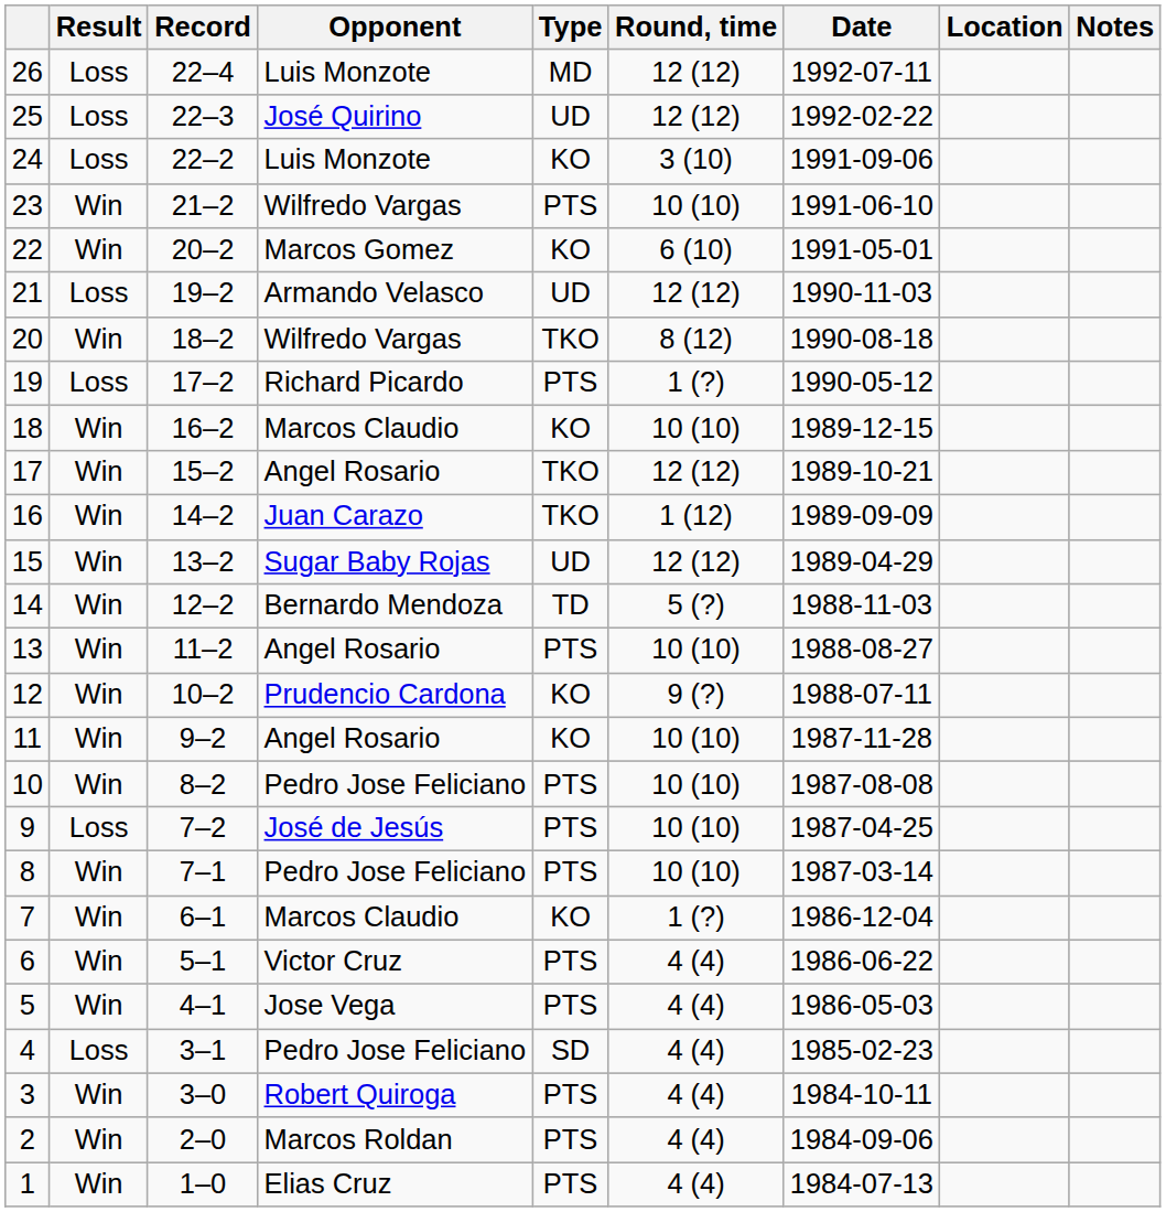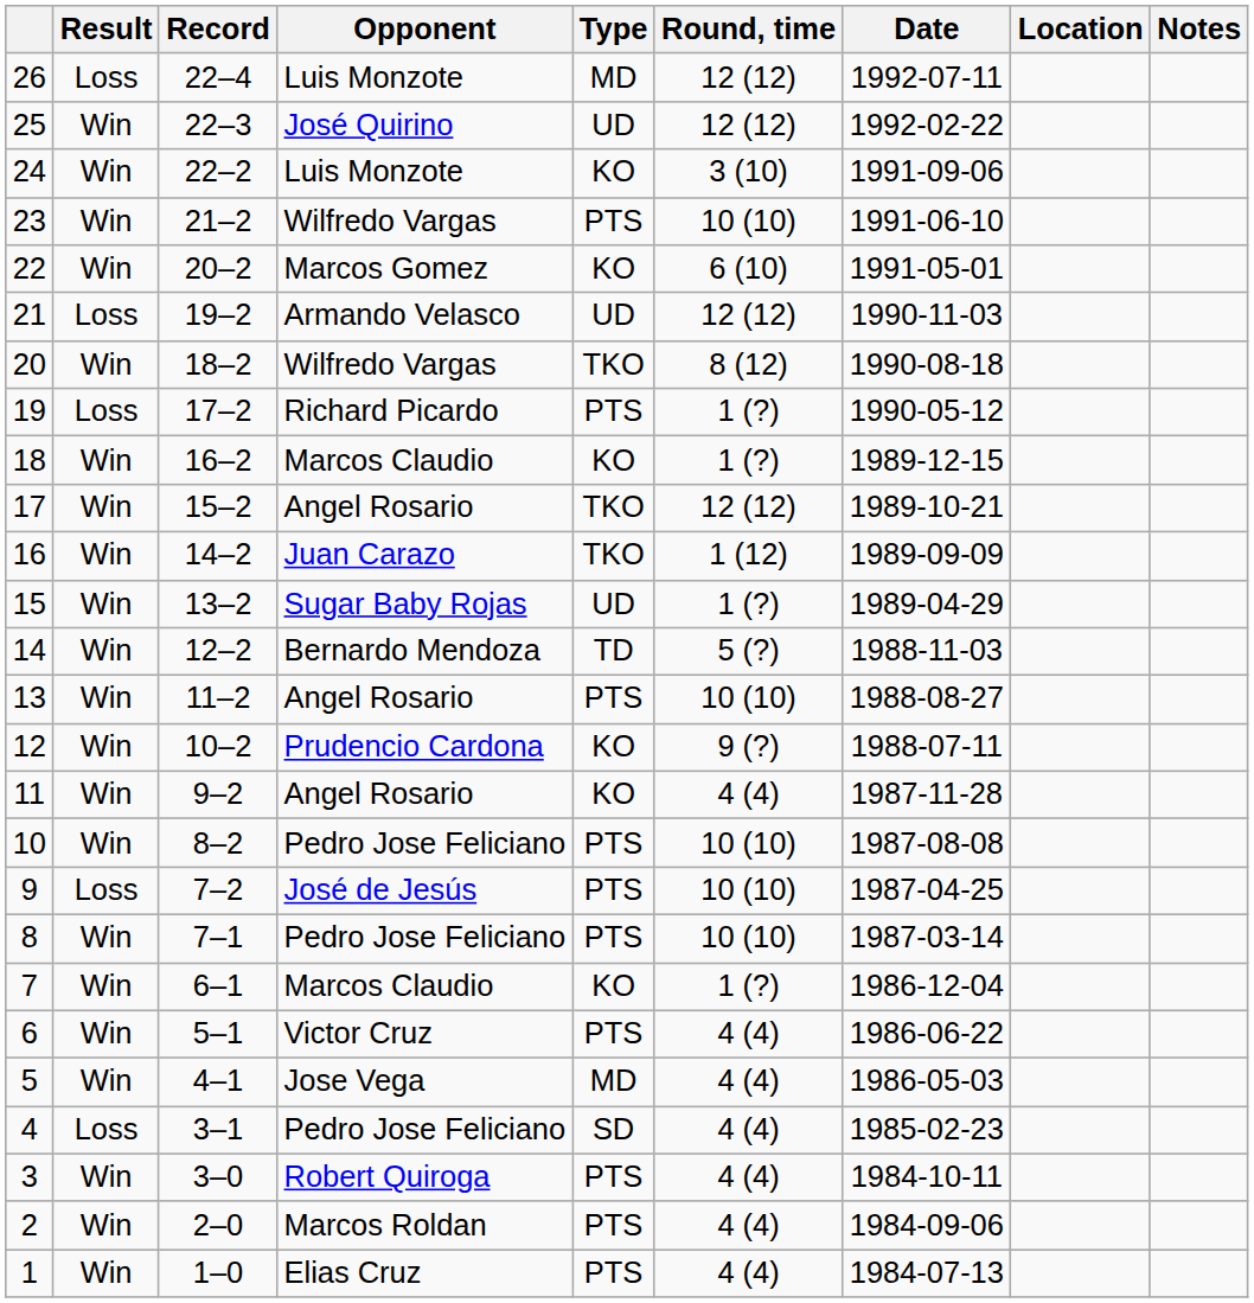 <table class=wikitable style=text-align:center>
 <tr>
 <th></th>
 <th>Result</th>
 <th>Record</th>
 <th>Opponent</th>
 <th>Type</th>
 <th>Round, time</th>
 <th>Date</th>
 <th>Location</th>
 <th>Notes</th>
 </tr>
 <tr>
 <td>26</td>
 <td>Loss</td>
 <td>22–4</td>
 <td align=left>Luis Monzote</td>
 <td>MD</td>
 <td>12 (12)</td>
 <td>1992-07-11</td>
 <td align=left></td>
 <td align=left></td>
 </tr>
 <tr>
 <td>25</td>
-<td>Loss</td>
+<td>Win</td>
 <td>22–3</td>
 <td align=left><a href='#'>José Quirino</a></td>
 <td>UD</td>
 <td>12 (12)</td>
 <td>1992-02-22</td>
 <td align=left></td>
 <td align=left></td>
 </tr>
 <tr>
 <td>24</td>
-<td>Loss</td>
+<td>Win</td>
 <td>22–2</td>
 <td align=left>Luis Monzote</td>
 <td>KO</td>
 <td>3 (10)</td>
 <td>1991-09-06</td>
 <td align=left></td>
 <td align=left></td>
 </tr>
 <tr>
 <td>23</td>
 <td>Win</td>
 <td>21–2</td>
 <td align=left>Wilfredo Vargas</td>
 <td>PTS</td>
 <td>10 (10)</td>
 <td>1991-06-10</td>
 <td align=left></td>
 <td align=left></td>
 </tr>
 <tr>
 <td>22</td>
 <td>Win</td>
 <td>20–2</td>
 <td align=left>Marcos Gomez</td>
 <td>KO</td>
 <td>6 (10)</td>
 <td>1991-05-01</td>
 <td align=left></td>
 <td align=left></td>
 </tr>
 <tr>
 <td>21</td>
 <td>Loss</td>
 <td>19–2</td>
 <td align=left>Armando Velasco</td>
 <td>UD</td>
 <td>12 (12)</td>
 <td>1990-11-03</td>
 <td align=left></td>
 <td align=left></td>
 </tr>
 <tr>
 <td>20</td>
 <td>Win</td>
 <td>18–2</td>
 <td align=left>Wilfredo Vargas</td>
 <td>TKO</td>
 <td>8 (12)</td>
 <td>1990-08-18</td>
 <td align=left></td>
 <td align=left></td>
 </tr>
 <tr>
 <td>19</td>
 <td>Loss</td>
 <td>17–2</td>
 <td align=left>Richard Picardo</td>
 <td>PTS</td>
 <td>1 (?)</td>
 <td>1990-05-12</td>
 <td align=left></td>
 <td align=left></td>
 </tr>
 <tr>
 <td>18</td>
 <td>Win</td>
 <td>16–2</td>
 <td align=left>Marcos Claudio</td>
 <td>KO</td>
-<td>10 (10)</td>
+<td>1 (?)</td>
 <td>1989-12-15</td>
 <td align=left></td>
 <td align=left></td>
 </tr>
 <tr>
 <td>17</td>
 <td>Win</td>
 <td>15–2</td>
 <td align=left>Angel Rosario</td>
 <td>TKO</td>
 <td>12 (12)</td>
 <td>1989-10-21</td>
 <td align=left></td>
 <td align=left></td>
 </tr>
 <tr>
 <td>16</td>
 <td>Win</td>
 <td>14–2</td>
 <td align=left><a href='#'>Juan Carazo</a></td>
 <td>TKO</td>
 <td>1 (12)</td>
 <td>1989-09-09</td>
 <td align=left></td>
 <td align=left></td>
 </tr>
 <tr>
 <td>15</td>
 <td>Win</td>
 <td>13–2</td>
 <td align=left><a href='#'>Sugar Baby Rojas</a></td>
 <td>UD</td>
-<td>12 (12)</td>
+<td>1 (?)</td>
 <td>1989-04-29</td>
 <td align=left></td>
 <td align=left></td>
 </tr>
 <tr>
 <td>14</td>
 <td>Win</td>
 <td>12–2</td>
 <td align=left>Bernardo Mendoza</td>
 <td>TD</td>
 <td>5 (?)</td>
 <td>1988-11-03</td>
 <td align=left></td>
 <td align=left></td>
 </tr>
 <tr>
 <td>13</td>
 <td>Win</td>
 <td>11–2</td>
 <td align=left>Angel Rosario</td>
 <td>PTS</td>
 <td>10 (10)</td>
 <td>1988-08-27</td>
 <td align=left></td>
 <td align=left></td>
 </tr>
 <tr>
 <td>12</td>
 <td>Win</td>
 <td>10–2</td>
 <td align=left><a href='#'>Prudencio Cardona</a></td>
 <td>KO</td>
 <td>9 (?)</td>
 <td>1988-07-11</td>
 <td align=left></td>
 <td align=left></td>
 </tr>
 <tr>
 <td>11</td>
 <td>Win</td>
 <td>9–2</td>
 <td align=left>Angel Rosario</td>
 <td>KO</td>
-<td>10 (10)</td>
+<td>4 (4)</td>
 <td>1987-11-28</td>
 <td align=left></td>
 <td align=left></td>
 </tr>
 <tr>
 <td>10</td>
 <td>Win</td>
 <td>8–2</td>
 <td align=left>Pedro Jose Feliciano</td>
 <td>PTS</td>
 <td>10 (10)</td>
 <td>1987-08-08</td>
 <td align=left></td>
 <td align=left></td>
 </tr>
 <tr>
 <td>9</td>
 <td>Loss</td>
 <td>7–2</td>
 <td align=left><a href='#'>José de Jesús</a></td>
 <td>PTS</td>
 <td>10 (10)</td>
 <td>1987-04-25</td>
 <td align=left></td>
 <td align=left></td>
 </tr>
 <tr>
 <td>8</td>
 <td>Win</td>
 <td>7–1</td>
 <td align=left>Pedro Jose Feliciano</td>
 <td>PTS</td>
 <td>10 (10)</td>
 <td>1987-03-14</td>
 <td align=left></td>
 <td align=left></td>
 </tr>
 <tr>
 <td>7</td>
 <td>Win</td>
 <td>6–1</td>
 <td align=left>Marcos Claudio</td>
 <td>KO</td>
 <td>1 (?)</td>
 <td>1986-12-04</td>
 <td align=left></td>
 <td align=left></td>
 </tr>
 <tr>
 <td>6</td>
 <td>Win</td>
 <td>5–1</td>
 <td align=left>Victor Cruz</td>
 <td>PTS</td>
 <td>4 (4)</td>
 <td>1986-06-22</td>
 <td align=left></td>
 <td align=left></td>
 </tr>
 <tr>
 <td>5</td>
 <td>Win</td>
 <td>4–1</td>
 <td align=left>Jose Vega</td>
-<td>PTS</td>
+<td>MD</td>
 <td>4 (4)</td>
 <td>1986-05-03</td>
 <td align=left></td>
 <td align=left></td>
 </tr>
 <tr>
 <td>4</td>
 <td>Loss</td>
 <td>3–1</td>
 <td align=left>Pedro Jose Feliciano</td>
 <td>SD</td>
 <td>4 (4)</td>
 <td>1985-02-23</td>
 <td align=left></td>
 <td align=left></td>
 </tr>
 <tr>
 <td>3</td>
 <td>Win</td>
 <td>3–0</td>
 <td align=left><a href='#'>Robert Quiroga</a></td>
 <td>PTS</td>
 <td>4 (4)</td>
 <td>1984-10-11</td>
 <td align=left></td>
 <td align=left></td>
 </tr>
 <tr>
 <td>2</td>
 <td>Win</td>
 <td>2–0</td>
 <td align=left>Marcos Roldan</td>
 <td>PTS</td>
 <td>4 (4)</td>
 <td>1984-09-06</td>
 <td align=left></td>
 <td align=left></td>
 </tr>
 <tr>
 <td>1</td>
 <td>Win</td>
 <td>1–0</td>
 <td align=left>Elias Cruz</td>
 <td>PTS</td>
 <td>4 (4)</td>
 <td>1984-07-13</td>
 <td align=left></td>
 <td align=left></td>
 </tr>
 </table>
